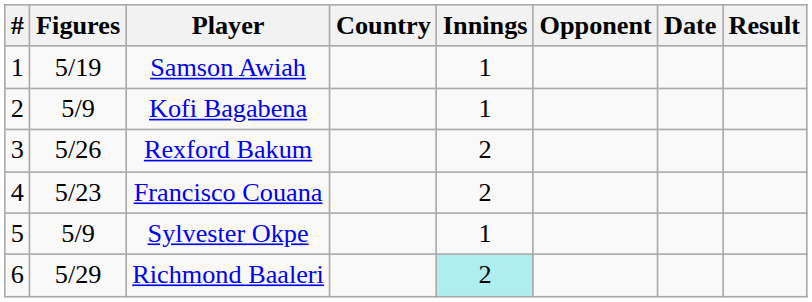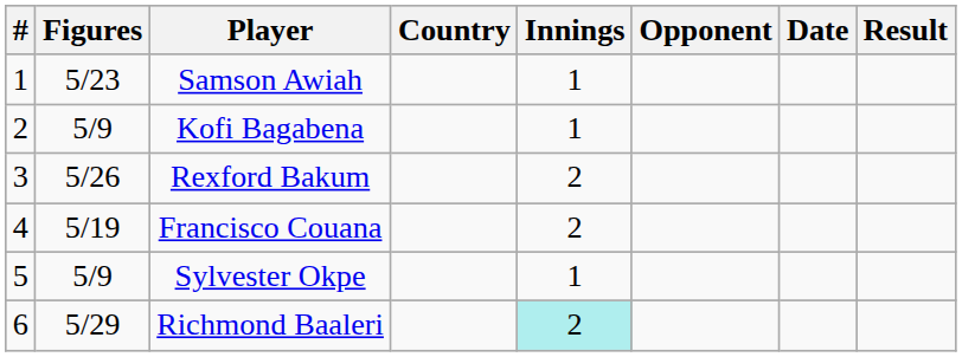 <table class="wikitable" style="font-size:100%" width:"100%">
 <tr align="center" ;>
 <th>#</th>
 <th>Figures</th>
 <th>Player</th>
 <th>Country</th>
 <th>Innings</th>
 <th>Opponent</th>
 <th>Date</th>
 <th>Result</th>
 </tr>
 <tr align="center" ;>
 <td>1</td>
-<td>5/19</td>
+<td>5/23</td>
 <td><a href='#'>Samson Awiah</a></td>
 <td></td>
 <td>1</td>
 <td></td>
 <td></td>
 <td></td>
 </tr>
 <tr align="center" ;>
 <td>2</td>
 <td>5/9</td>
 <td><a href='#'>Kofi Bagabena</a></td>
 <td></td>
 <td>1</td>
 <td></td>
 <td></td>
 <td></td>
 </tr>
 <tr align="center" ;>
 <td>3</td>
 <td>5/26</td>
 <td><a href='#'>Rexford Bakum</a></td>
 <td></td>
 <td>2</td>
 <td></td>
 <td></td>
 <td></td>
 </tr>
 <tr align="center" ;>
 <td>4</td>
-<td>5/23</td>
+<td>5/19</td>
 <td><a href='#'>Francisco Couana</a></td>
 <td></td>
 <td>2</td>
 <td></td>
 <td></td>
 <td></td>
 </tr>
 <tr align="center" ;>
 <td>5</td>
 <td>5/9</td>
 <td><a href='#'>Sylvester Okpe</a></td>
 <td></td>
 <td>1</td>
 <td></td>
 <td></td>
 <td></td>
 </tr>
 <tr align="center" ;>
 <td>6</td>
 <td>5/29</td>
 <td><a href='#'>Richmond Baaleri</a></td>
 <td></td>
 <td style="background: paleturquoise;">2</td>
 <td></td>
 <td></td>
 <td></td>
 </tr>
 </table>
